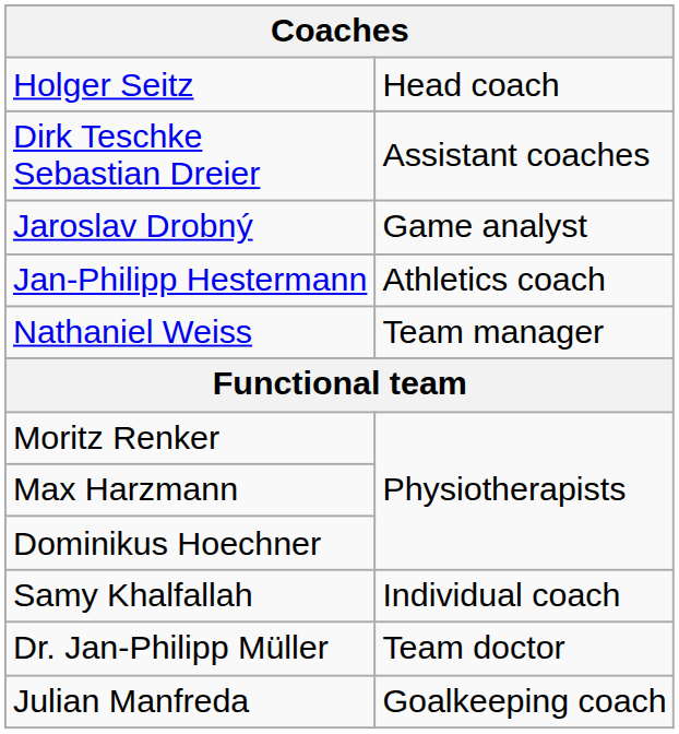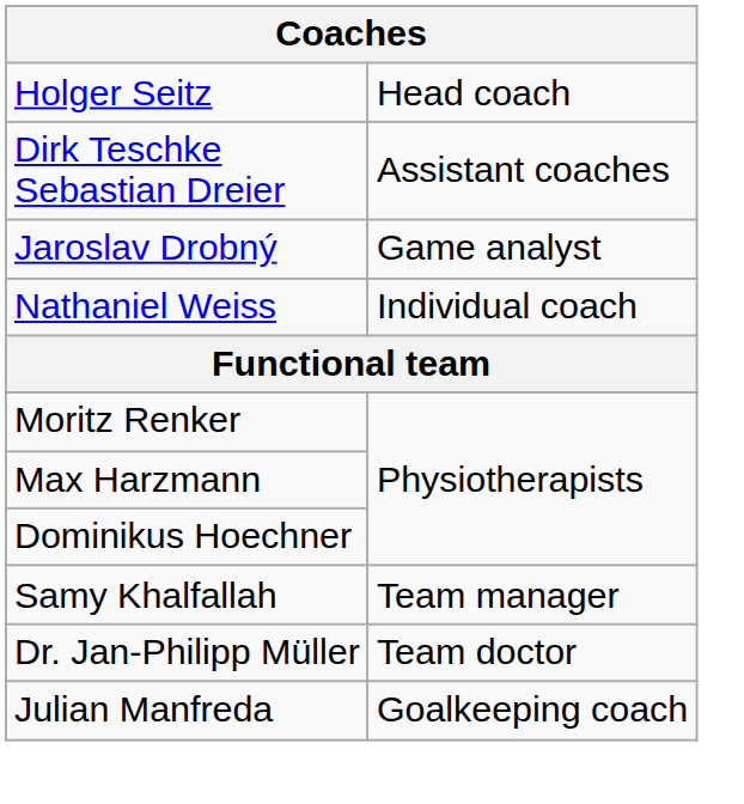 <table class="wikitable">
 <tr>
 <th colspan="2">Coaches</th>
 </tr>
 <tr>
 <td> <a href='#'>Holger Seitz</a></td>
 <td>Head coach</td>
 </tr>
 <tr>
 <td> <a href='#'>Dirk Teschke</a><br> <a href='#'>Sebastian Dreier</a></td>
 <td>Assistant coaches</td>
 </tr>
 <tr>
 <td> <a href='#'>Jaroslav Drobný</a></td>
 <td>Game analyst</td>
 </tr>
 <tr>
-<td> <a href='#'>Jan-Philipp Hestermann</a></td>
-<td>Athletics coach</td>
-</tr>
-<tr>
 <td> <a href='#'>Nathaniel Weiss</a></td>
-<td>Team manager</td>
+<td>Individual coach</td>
 </tr>
 <tr>
 <th colspan="2">Functional team</th>
 </tr>
 <tr>
 <td> Moritz Renker</td>
 <td rowspan="3">Physiotherapists</td>
 </tr>
 <tr>
 <td> Max Harzmann</td>
 </tr>
 <tr>
 <td> Dominikus Hoechner</td>
 </tr>
 <tr>
 <td> Samy Khalfallah</td>
-<td>Individual coach</td>
+<td>Team manager</td>
 </tr>
 <tr>
 <td> Dr. Jan-Philipp Müller</td>
 <td>Team doctor</td>
 </tr>
 <tr>
 <td> Julian Manfreda</td>
 <td>Goalkeeping coach</td>
 </tr>
 </table>
